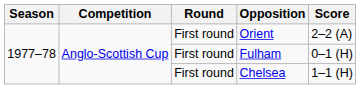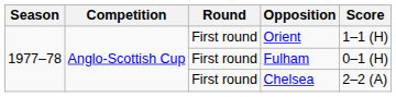 <table class="wikitable">
 <tr>
 <th>Season</th>
 <th>Competition</th>
 <th>Round</th>
 <th>Opposition</th>
 <th>Score</th>
 </tr>
 <tr>
 <td rowspan="3">1977–78</td>
 <td rowspan="3"><a href='#'>Anglo-Scottish Cup</a></td>
 <td>First round</td>
 <td> <a href='#'>Orient</a></td>
-<td>2–2 (A)</td>
+<td>1–1 (H)</td>
 </tr>
 <tr>
 <td>First round</td>
 <td> <a href='#'>Fulham</a></td>
 <td>0–1 (H)</td>
 </tr>
 <tr>
 <td>First round</td>
 <td> <a href='#'>Chelsea</a></td>
-<td>1–1 (H)</td>
+<td>2–2 (A)</td>
 </tr>
 </table>
